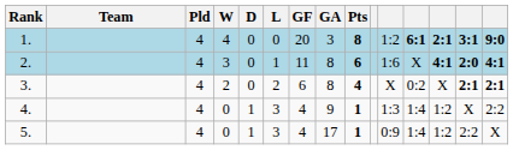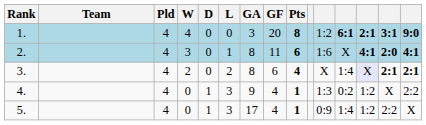 <table class="wikitable">
 <tr>
 <th bgcolor="#efefef">Rank</th>
 <th bgcolor="#efefef" width="145">Team</th>
 <th bgcolor="#efefef" width="20">Pld</th>
 <th bgcolor="#efefef" width="20">W</th>
 <th bgcolor="#efefef" width="20">D</th>
 <th bgcolor="#efefef" width="20">L</th>
+<th bgcolor="#efefef" width="20">GA</th>
 <th bgcolor="#efefef" width="20">GF</th>
-<th bgcolor="#efefef" width="20">GA</th>
 <th bgcolor="#efefef" width="20">Pts</th>
 <th bgcolor="#efefef"></th>
 <th bgcolor="#efefef" width="20"></th>
 <th bgcolor="#efefef" width="20"></th>
 <th bgcolor="#efefef" width="20"></th>
 <th bgcolor="#efefef" width="20"></th>
 <th bgcolor="#efefef" width="20"></th>
 </tr>
 <tr align=center bgcolor=lightblue>
 <td>1.</td>
 <td align=left></td>
 <td>4</td>
 <td>4</td>
 <td>0</td>
 <td>0</td>
+<td>3</td>
 <td>20</td>
-<td>3</td>
 <td><strong>8</strong></td>
 <td></td>
 <td>1:2</td>
 <td><strong>6:1</strong></td>
 <td><strong>2:1</strong></td>
 <td><strong>3:1</strong></td>
 <td><strong>9:0</strong></td>
 </tr>
 <tr align=center bgcolor= lightblue>
 <td>2.</td>
 <td align=left></td>
 <td>4</td>
 <td>3</td>
 <td>0</td>
 <td>1</td>
+<td>8</td>
 <td>11</td>
-<td>8</td>
 <td><strong>6</strong></td>
 <td></td>
 <td>1:6</td>
 <td>X</td>
 <td><strong>4:1</strong></td>
 <td><strong>2:0</strong></td>
 <td><strong>4:1</strong></td>
 </tr>
 <tr align=center>
 <td>3.</td>
 <td align=left></td>
 <td>4</td>
 <td>2</td>
 <td>0</td>
 <td>2</td>
+<td>8</td>
 <td>6</td>
-<td>8</td>
 <td><strong>4</strong></td>
 <td></td>
 <td>X</td>
-<td>0:2</td>
-<td>X</td>
+<td>1:4</td>
+<td style="background: lavender;">X</td>
 <td><strong>2:1</strong></td>
 <td><strong>2:1</strong></td>
 </tr>
 <tr align=center>
 <td>4.</td>
 <td align=left></td>
 <td>4</td>
 <td>0</td>
 <td>1</td>
 <td>3</td>
+<td>9</td>
 <td>4</td>
-<td>9</td>
 <td><strong>1</strong></td>
 <td></td>
 <td>1:3</td>
-<td>1:4</td>
+<td>0:2</td>
 <td>1:2</td>
 <td>X</td>
 <td>2:2</td>
 </tr>
 <tr align=center>
 <td>5.</td>
 <td align=left></td>
 <td>4</td>
 <td>0</td>
 <td>1</td>
 <td>3</td>
+<td>17</td>
 <td>4</td>
-<td>17</td>
 <td><strong>1</strong></td>
 <td></td>
 <td>0:9</td>
 <td>1:4</td>
 <td>1:2</td>
 <td>2:2</td>
 <td>X</td>
 </tr>
 </table>
